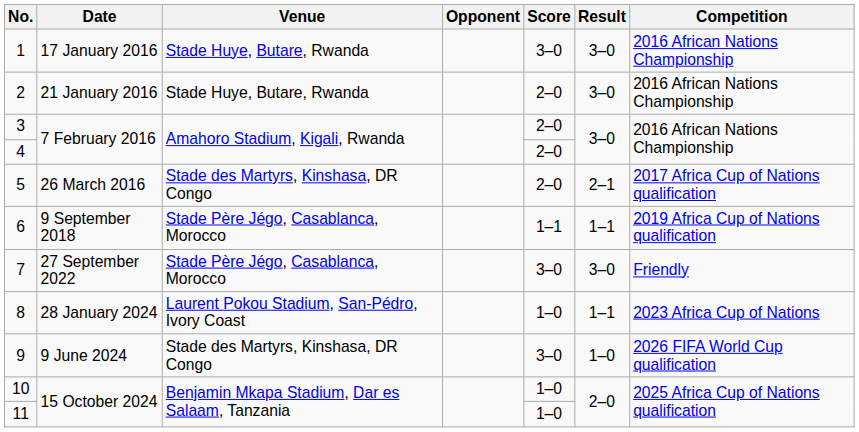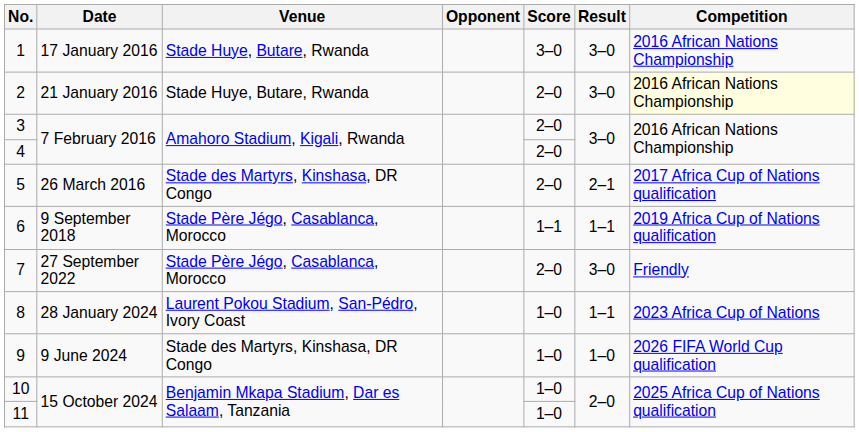 <table class="wikitable sortable">
 <tr>
 <th scope="col">No.</th>
 <th scope="col">Date</th>
 <th scope="col">Venue</th>
 <th scope="col">Opponent</th>
 <th scope="col">Score</th>
 <th scope="col">Result</th>
 <th scope="col">Competition</th>
 </tr>
 <tr>
 <td align="center">1</td>
 <td>17 January 2016</td>
 <td><a href='#'>Stade Huye</a>, <a href='#'>Butare</a>, Rwanda</td>
 <td></td>
 <td align="center">3–0</td>
 <td align="center">3–0</td>
 <td><a href='#'>2016 African Nations Championship</a></td>
 </tr>
 <tr>
 <td align="center">2</td>
 <td>21 January 2016</td>
 <td>Stade Huye, Butare, Rwanda</td>
 <td></td>
 <td align="center">2–0</td>
 <td align="center">3–0</td>
-<td>2016 African Nations Championship</td>
+<td style="background: lightyellow;">2016 African Nations Championship</td>
 </tr>
 <tr>
 <td align="center">3</td>
 <td rowspan="2">7 February 2016</td>
 <td rowspan="2"><a href='#'>Amahoro Stadium</a>, <a href='#'>Kigali</a>, Rwanda</td>
 <td rowspan="2"></td>
 <td align=center>2–0</td>
 <td rowspan="2" style="text-align:center">3–0</td>
 <td rowspan="2">2016 African Nations Championship</td>
 </tr>
 <tr>
 <td align="center">4</td>
 <td align="center">2–0</td>
 </tr>
 <tr>
 <td align="center">5</td>
 <td>26 March 2016</td>
 <td><a href='#'>Stade des Martyrs</a>, <a href='#'>Kinshasa</a>, DR Congo</td>
 <td></td>
 <td align="center">2–0</td>
 <td align="center">2–1</td>
 <td><a href='#'>2017 Africa Cup of Nations qualification</a></td>
 </tr>
 <tr>
 <td align="center">6</td>
 <td>9 September 2018</td>
 <td><a href='#'>Stade Père Jégo</a>, <a href='#'>Casablanca</a>, Morocco</td>
 <td></td>
 <td align="center">1–1</td>
 <td align="center">1–1</td>
 <td><a href='#'>2019 Africa Cup of Nations qualification</a></td>
 </tr>
 <tr>
 <td align="center">7</td>
 <td>27 September 2022</td>
 <td><a href='#'>Stade Père Jégo</a>, <a href='#'>Casablanca</a>, Morocco</td>
 <td></td>
-<td align=center>3–0</td>
+<td align="center">2–0</td>
 <td align=center>3–0</td>
 <td><a href='#'>Friendly</a></td>
 </tr>
 <tr>
 <td align="center">8</td>
 <td>28 January 2024</td>
 <td><a href='#'>Laurent Pokou Stadium</a>, <a href='#'>San-Pédro</a>, Ivory Coast</td>
 <td></td>
 <td align=center>1–0</td>
 <td align=center>1–1</td>
 <td><a href='#'>2023 Africa Cup of Nations</a></td>
 </tr>
 <tr>
 <td align="center">9</td>
 <td>9 June 2024</td>
 <td>Stade des Martyrs, Kinshasa, DR Congo</td>
 <td></td>
-<td align=center>3–0</td>
+<td align=center>1–0</td>
 <td align=center>1–0</td>
 <td><a href='#'>2026 FIFA World Cup qualification</a></td>
 </tr>
 <tr>
 <td align="center">10</td>
 <td rowspan="2">15 October 2024</td>
 <td rowspan="2"><a href='#'>Benjamin Mkapa Stadium</a>, <a href='#'>Dar es Salaam</a>, Tanzania</td>
 <td rowspan="2"></td>
 <td align=center>1–0</td>
 <td align=center rowspan="2">2–0</td>
 <td rowspan="2"><a href='#'>2025 Africa Cup of Nations qualification</a></td>
 </tr>
 <tr>
 <td align="center">11</td>
 <td align="center">1–0</td>
 </tr>
 </table>
